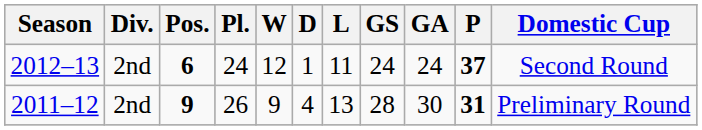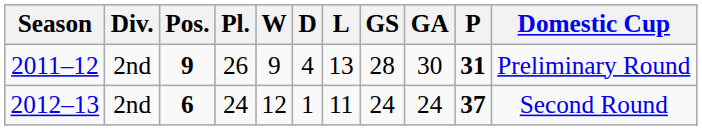 <table class="wikitable">
 <tr>
 <th>Season</th>
 <th>Div.</th>
 <th>Pos.</th>
 <th>Pl.</th>
 <th>W</th>
 <th>D</th>
 <th>L</th>
 <th>GS</th>
 <th>GA</th>
 <th>P</th>
 <th><a href='#'>Domestic Cup</a></th>
 </tr>
 <tr>
+<td align=center><a href='#'>2011–12</a></td>
+<td align=center>2nd</td>
+<td align=center><strong>9</strong></td>
+<td align=center>26</td>
+<td align=center>9</td>
+<td align=center>4</td>
+<td align=center>13</td>
+<td align=center>28</td>
+<td align=center>30</td>
+<td align=center><strong>31</strong></td>
+<td align=center><a href='#'>Preliminary Round</a></td>
+</tr>
+<tr>
 <td align=center><a href='#'>2012–13</a></td>
 <td align=center>2nd</td>
 <td align=center><strong>6</strong></td>
 <td align=center>24</td>
 <td align=center>12</td>
 <td align=center>1</td>
 <td align=center>11</td>
 <td align=center>24</td>
 <td align=center>24</td>
 <td align=center><strong>37</strong></td>
 <td align=center><a href='#'>Second Round</a></td>
 </tr>
-<tr>
-<td align=center><a href='#'>2011–12</a></td>
-<td align=center>2nd</td>
-<td align=center><strong>9</strong></td>
-<td align=center>26</td>
-<td align=center>9</td>
-<td align=center>4</td>
-<td align=center>13</td>
-<td align=center>28</td>
-<td align=center>30</td>
-<td align=center><strong>31</strong></td>
-<td align=center><a href='#'>Preliminary Round</a></td>
-</tr>
 </table>
